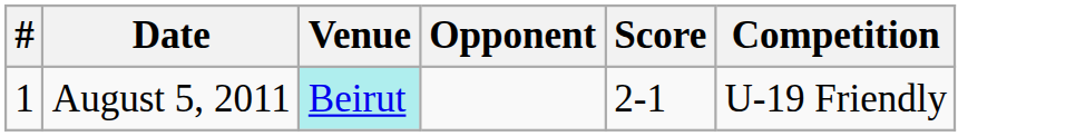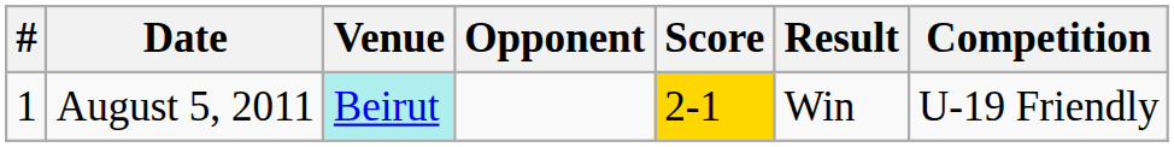 <table class="wikitable">
 <tr>
 <th>#</th>
 <th>Date</th>
 <th>Venue</th>
 <th>Opponent</th>
 <th>Score</th>
+<th>Result</th>
 <th>Competition</th>
 </tr>
 <tr>
 <td>1</td>
 <td>August 5, 2011</td>
 <td style="background: paleturquoise;"><a href='#'>Beirut</a></td>
 <td></td>
-<td>2-1</td>
+<td style="background: gold;">2-1</td>
+<td>Win</td>
 <td>U-19 Friendly</td>
 </tr>
 </table>
